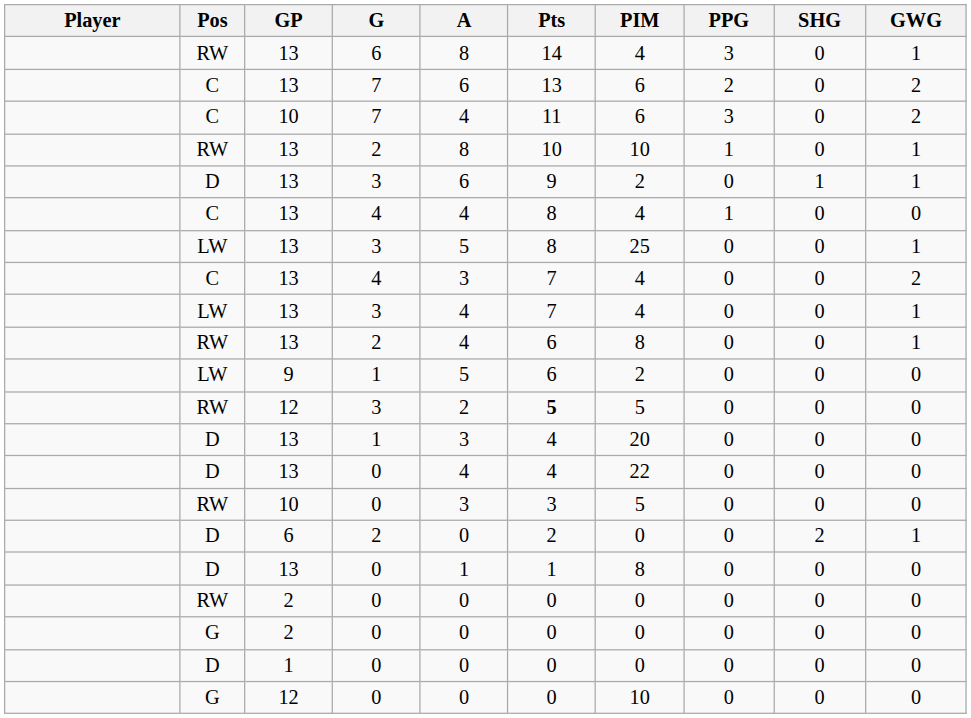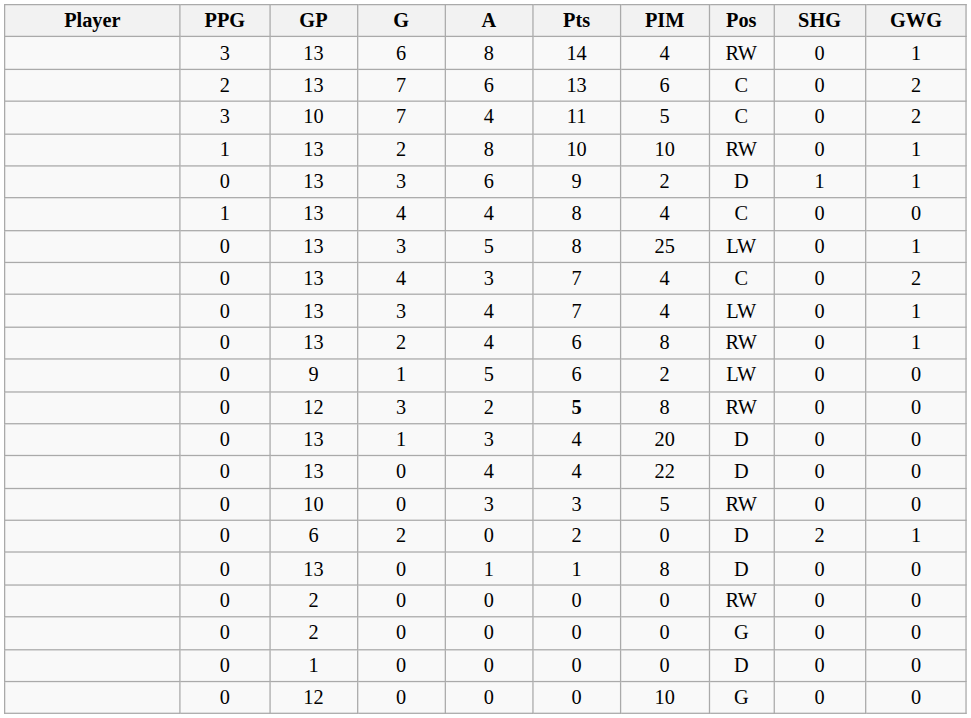 <table class="wikitable sortable" width="60%">
 <tr ALIGN="center">
 <th bgcolor="#DDDDFF" width="10%">Player</th>
-<th bgcolor="#DDDDFF" width="3%" title="Position">Pos</th>
+<th bgcolor="#DDDDFF" width="5%" title="Power-play goals">PPG</th>
 <th bgcolor="#DDDDFF" width="5%" title="Games played">GP</th>
 <th bgcolor="#DDDDFF" width="5%" title="Goals">G</th>
 <th bgcolor="#DDDDFF" width="5%" title="Assists">A</th>
 <th bgcolor="#DDDDFF" width="5%" title="Points">Pts</th>
 <th bgcolor="#DDDDFF" width="5%" title="Penalties in minutes">PIM</th>
-<th bgcolor="#DDDDFF" width="5%" title="Power-play goals">PPG</th>
+<th bgcolor="#DDDDFF" width="3%" title="Position">Pos</th>
 <th bgcolor="#DDDDFF" width="5%" title="Short-handed goals">SHG</th>
 <th bgcolor="#DDDDFF" width="5%" title="Game-winning goals">GWG</th>
 </tr>
 <tr align="center">
 <td align="right"></td>
-<td>RW</td>
+<td>3</td>
 <td>13</td>
 <td>6</td>
 <td>8</td>
 <td>14</td>
 <td>4</td>
-<td>3</td>
+<td>RW</td>
 <td>0</td>
 <td>1</td>
 </tr>
 <tr align="center">
 <td align="right"></td>
-<td>C</td>
+<td>2</td>
 <td>13</td>
 <td>7</td>
 <td>6</td>
 <td>13</td>
 <td>6</td>
-<td>2</td>
+<td>C</td>
 <td>0</td>
 <td>2</td>
 </tr>
 <tr align="center">
 <td align="right"></td>
-<td>C</td>
+<td>3</td>
 <td>10</td>
 <td>7</td>
 <td>4</td>
 <td>11</td>
-<td>6</td>
-<td>3</td>
+<td>5</td>
+<td>C</td>
 <td>0</td>
 <td>2</td>
 </tr>
 <tr align="center">
 <td align="right"></td>
-<td>RW</td>
+<td>1</td>
 <td>13</td>
 <td>2</td>
 <td>8</td>
 <td>10</td>
 <td>10</td>
-<td>1</td>
+<td>RW</td>
 <td>0</td>
 <td>1</td>
 </tr>
 <tr align="center">
 <td align="right"></td>
-<td>D</td>
+<td>0</td>
 <td>13</td>
 <td>3</td>
 <td>6</td>
 <td>9</td>
 <td>2</td>
-<td>0</td>
+<td>D</td>
 <td>1</td>
 <td>1</td>
 </tr>
 <tr align="center">
 <td align="right"></td>
-<td>C</td>
+<td>1</td>
 <td>13</td>
 <td>4</td>
 <td>4</td>
 <td>8</td>
 <td>4</td>
-<td>1</td>
+<td>C</td>
 <td>0</td>
 <td>0</td>
 </tr>
 <tr align="center">
 <td align="right"></td>
-<td>LW</td>
+<td>0</td>
 <td>13</td>
 <td>3</td>
 <td>5</td>
 <td>8</td>
 <td>25</td>
-<td>0</td>
+<td>LW</td>
 <td>0</td>
 <td>1</td>
 </tr>
 <tr align="center">
 <td align="right"></td>
-<td>C</td>
+<td>0</td>
 <td>13</td>
 <td>4</td>
 <td>3</td>
 <td>7</td>
 <td>4</td>
-<td>0</td>
+<td>C</td>
 <td>0</td>
 <td>2</td>
 </tr>
 <tr align="center">
 <td align="right"></td>
-<td>LW</td>
+<td>0</td>
 <td>13</td>
 <td>3</td>
 <td>4</td>
 <td>7</td>
 <td>4</td>
-<td>0</td>
+<td>LW</td>
 <td>0</td>
 <td>1</td>
 </tr>
 <tr align="center">
 <td align="right"></td>
-<td>RW</td>
+<td>0</td>
 <td>13</td>
 <td>2</td>
 <td>4</td>
 <td>6</td>
 <td>8</td>
-<td>0</td>
+<td>RW</td>
 <td>0</td>
 <td>1</td>
 </tr>
 <tr align="center">
 <td align="right"></td>
-<td>LW</td>
+<td>0</td>
 <td>9</td>
 <td>1</td>
 <td>5</td>
 <td>6</td>
 <td>2</td>
-<td>0</td>
+<td>LW</td>
 <td>0</td>
 <td>0</td>
 </tr>
 <tr align="center">
 <td align="right"></td>
-<td>RW</td>
+<td>0</td>
 <td>12</td>
 <td>3</td>
 <td>2</td>
 <td><strong>5</strong></td>
-<td>5</td>
-<td>0</td>
+<td>8</td>
+<td>RW</td>
 <td>0</td>
 <td>0</td>
 </tr>
 <tr align="center">
 <td align="right"></td>
-<td>D</td>
+<td>0</td>
 <td>13</td>
 <td>1</td>
 <td>3</td>
 <td>4</td>
 <td>20</td>
-<td>0</td>
+<td>D</td>
 <td>0</td>
 <td>0</td>
 </tr>
 <tr align="center">
 <td align="right"></td>
-<td>D</td>
+<td>0</td>
 <td>13</td>
 <td>0</td>
 <td>4</td>
 <td>4</td>
 <td>22</td>
-<td>0</td>
+<td>D</td>
 <td>0</td>
 <td>0</td>
 </tr>
 <tr align="center">
 <td align="right"></td>
-<td>RW</td>
+<td>0</td>
 <td>10</td>
 <td>0</td>
 <td>3</td>
 <td>3</td>
 <td>5</td>
-<td>0</td>
+<td>RW</td>
 <td>0</td>
 <td>0</td>
 </tr>
 <tr align="center">
 <td align="right"></td>
-<td>D</td>
+<td>0</td>
 <td>6</td>
 <td>2</td>
 <td>0</td>
 <td>2</td>
 <td>0</td>
-<td>0</td>
+<td>D</td>
 <td>2</td>
 <td>1</td>
 </tr>
 <tr align="center">
 <td align="right"></td>
-<td>D</td>
+<td>0</td>
 <td>13</td>
 <td>0</td>
 <td>1</td>
 <td>1</td>
 <td>8</td>
-<td>0</td>
+<td>D</td>
 <td>0</td>
 <td>0</td>
 </tr>
 <tr align="center">
 <td align="right"></td>
-<td>RW</td>
+<td>0</td>
 <td>2</td>
 <td>0</td>
 <td>0</td>
 <td>0</td>
 <td>0</td>
-<td>0</td>
+<td>RW</td>
 <td>0</td>
 <td>0</td>
 </tr>
 <tr align="center">
 <td align="right"></td>
-<td>G</td>
+<td>0</td>
 <td>2</td>
 <td>0</td>
 <td>0</td>
 <td>0</td>
 <td>0</td>
-<td>0</td>
+<td>G</td>
 <td>0</td>
 <td>0</td>
 </tr>
 <tr align="center">
 <td align="right"></td>
-<td>D</td>
+<td>0</td>
 <td>1</td>
 <td>0</td>
 <td>0</td>
 <td>0</td>
 <td>0</td>
-<td>0</td>
+<td>D</td>
 <td>0</td>
 <td>0</td>
 </tr>
 <tr align="center">
 <td align="right"></td>
-<td>G</td>
+<td>0</td>
 <td>12</td>
 <td>0</td>
 <td>0</td>
 <td>0</td>
 <td>10</td>
-<td>0</td>
+<td>G</td>
 <td>0</td>
 <td>0</td>
 </tr>
 </table>
